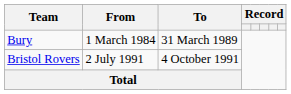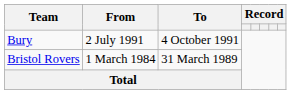 <table class=wikitable style=text-align:center>
 <tr>
 <th rowspan=2>Team</th>
 <th rowspan=2>From</th>
 <th rowspan=2>To</th>
 <th colspan=5>Record</th>
 </tr>
 <tr>
 <th></th>
 <th></th>
 <th></th>
 <th></th>
 <th></th>
 </tr>
 <tr>
 <td align=left><a href='#'>Bury</a></td>
-<td align=left>1 March 1984</td>
-<td align=left>31 March 1989<br></td>
+<td align=left>2 July 1991</td>
+<td align=left>4 October 1991<br></td>
 </tr>
 <tr>
 <td align=left><a href='#'>Bristol Rovers</a></td>
-<td align=left>2 July 1991</td>
-<td align=left>4 October 1991<br></td>
+<td align=left>1 March 1984</td>
+<td align=left>31 March 1989<br></td>
 </tr>
 <tr>
 <th colspan=3>Total<br></th>
 </tr>
 </table>
